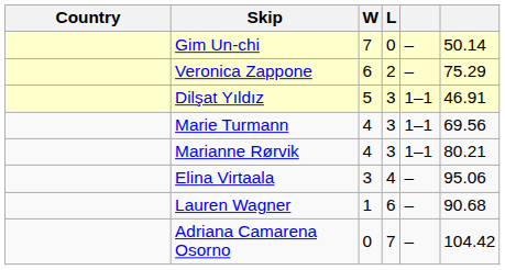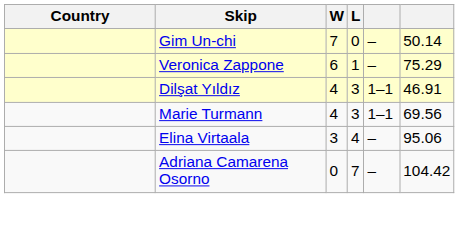 <table class=wikitable>
 <tr>
 <th width=150>Country</th>
 <th width=170>Skip</th>
 <th>W</th>
 <th>L</th>
 <th width=30></th>
 <th width=20></th>
 </tr>
 <tr bgcolor=#ffffcc>
 <td></td>
 <td><a href='#'>Gim Un-chi</a></td>
 <td>7</td>
 <td>0</td>
 <td>–</td>
 <td>50.14</td>
 </tr>
 <tr bgcolor=#ffffcc>
 <td></td>
 <td><a href='#'>Veronica Zappone</a></td>
 <td>6</td>
-<td>2</td>
+<td>1</td>
 <td>–</td>
 <td>75.29</td>
 </tr>
 <tr bgcolor=#ffffcc>
 <td></td>
 <td><a href='#'>Dilşat Yıldız</a></td>
-<td>5</td>
+<td>4</td>
 <td>3</td>
 <td>1–1</td>
 <td>46.91</td>
 </tr>
 <tr>
 <td></td>
 <td><a href='#'>Marie Turmann</a></td>
 <td>4</td>
 <td>3</td>
 <td>1–1</td>
 <td>69.56</td>
 </tr>
 <tr>
 <td></td>
-<td><a href='#'>Marianne Rørvik</a></td>
-<td>4</td>
-<td>3</td>
-<td>1–1</td>
-<td>80.21</td>
-</tr>
-<tr>
-<td></td>
 <td><a href='#'>Elina Virtaala</a></td>
 <td>3</td>
 <td>4</td>
 <td>–</td>
 <td>95.06</td>
-</tr>
-<tr>
-<td></td>
-<td><a href='#'>Lauren Wagner</a></td>
-<td>1</td>
-<td>6</td>
-<td>–</td>
-<td>90.68</td>
 </tr>
 <tr>
 <td></td>
 <td><a href='#'>Adriana Camarena Osorno</a></td>
 <td>0</td>
 <td>7</td>
 <td>–</td>
 <td>104.42</td>
 </tr>
 </table>
